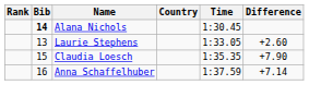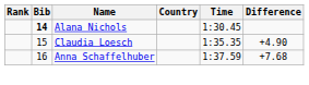 <table class="wikitable sortable" style="text-align:center">
 <tr>
 <th>Rank</th>
 <th>Bib</th>
 <th>Name</th>
 <th>Country</th>
 <th>Time</th>
 <th>Difference</th>
 </tr>
 <tr>
 <td></td>
 <td><strong>14</strong></td>
 <td align=left><a href='#'>Alana Nichols</a></td>
 <td align=left></td>
 <td>1:30.45</td>
 <td></td>
 </tr>
 <tr>
 <td></td>
-<td>13</td>
-<td align=left><a href='#'>Laurie Stephens</a></td>
-<td align=left></td>
-<td>1:33.05</td>
-<td>+2.60</td>
-</tr>
-<tr>
-<td></td>
 <td>15</td>
 <td align=left><a href='#'>Claudia Loesch</a></td>
 <td align=left></td>
 <td>1:35.35</td>
-<td>+7.90</td>
+<td>+4.90</td>
 </tr>
 <tr>
 <td></td>
 <td>16</td>
 <td align=left><a href='#'>Anna Schaffelhuber</a></td>
 <td align=left></td>
 <td>1:37.59</td>
-<td>+7.14</td>
+<td>+7.68</td>
 </tr>
 </table>
